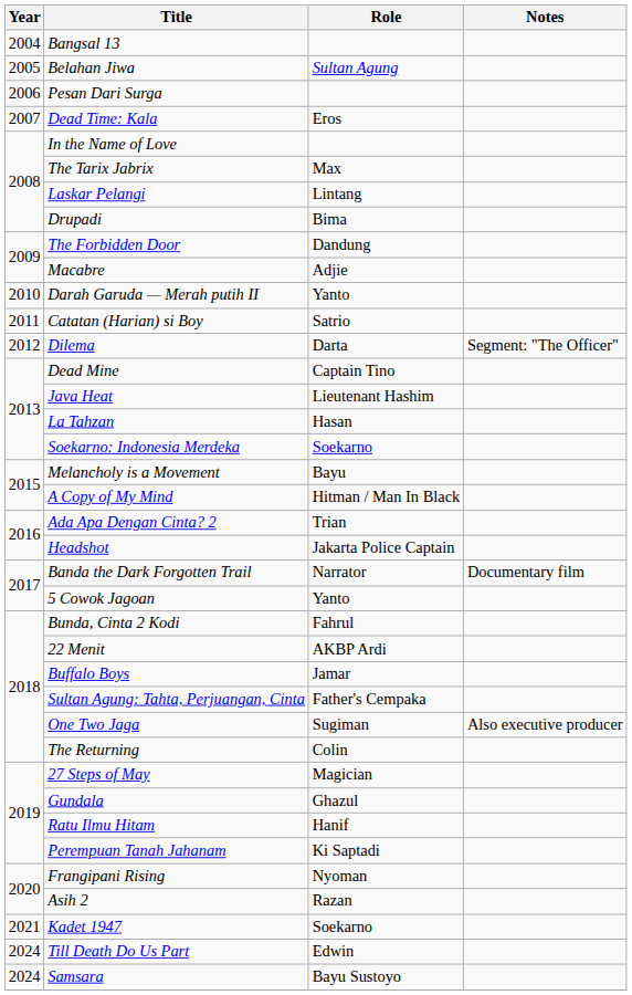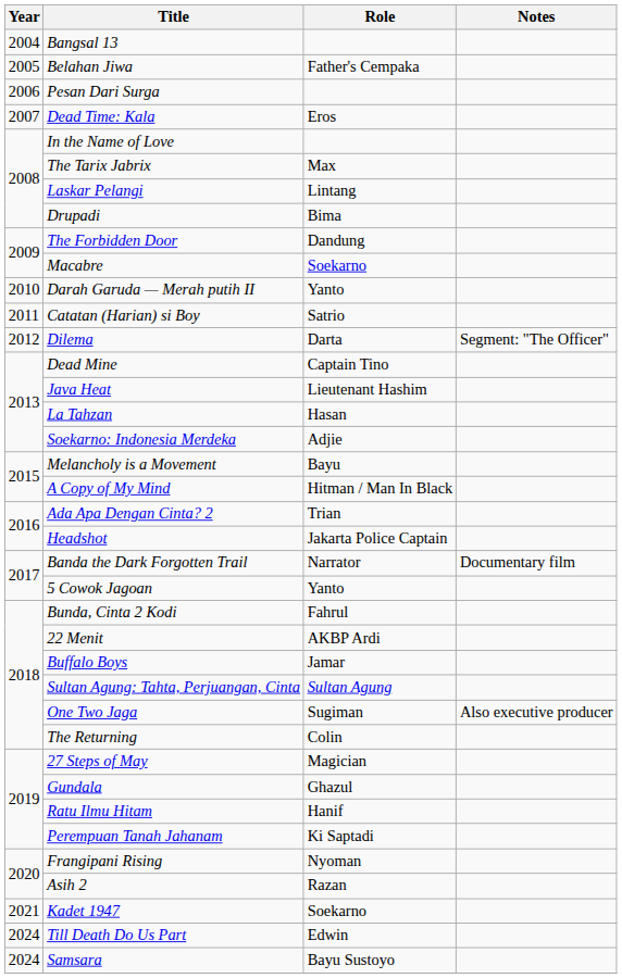 <table class="wikitable">
 <tr>
 <th>Year</th>
 <th>Title</th>
 <th>Role</th>
 <th class="unsortable">Notes</th>
 </tr>
 <tr>
 <td>2004</td>
 <td><em>Bangsal 13</em></td>
 <td></td>
 <td></td>
 </tr>
 <tr>
 <td>2005</td>
 <td><em>Belahan Jiwa</em></td>
-<td><em><a href='#'>Sultan Agung</a></em></td>
+<td>Father's Cempaka</td>
 <td></td>
 </tr>
 <tr>
 <td>2006</td>
 <td><em>Pesan Dari Surga</em></td>
 <td></td>
 <td></td>
 </tr>
 <tr>
 <td>2007</td>
 <td><em><a href='#'>Dead Time: Kala</a></em></td>
 <td>Eros</td>
 <td></td>
 </tr>
 <tr>
 <td rowspan="4">2008</td>
 <td><em>In the Name of Love</em></td>
 <td></td>
 <td></td>
 </tr>
 <tr>
 <td><em>The Tarix Jabrix</em></td>
 <td>Max</td>
 <td></td>
 </tr>
 <tr>
 <td><em><a href='#'>Laskar Pelangi</a></em></td>
 <td>Lintang</td>
 <td></td>
 </tr>
 <tr>
 <td><em>Drupadi</em></td>
 <td>Bima</td>
 <td></td>
 </tr>
 <tr>
 <td rowspan="2">2009</td>
 <td><em><a href='#'>The Forbidden Door</a></em></td>
 <td>Dandung</td>
 <td></td>
 </tr>
 <tr>
 <td><em>Macabre</em></td>
-<td>Adjie</td>
+<td><a href='#'>Soekarno</a></td>
 <td></td>
 </tr>
 <tr>
 <td>2010</td>
 <td><em>Darah Garuda — Merah putih II</em></td>
 <td>Yanto</td>
 <td></td>
 </tr>
 <tr>
 <td>2011</td>
 <td><em>Catatan (Harian) si Boy</em></td>
 <td>Satrio</td>
 <td></td>
 </tr>
 <tr>
 <td>2012</td>
 <td><em><a href='#'>Dilema</a></em></td>
 <td>Darta</td>
 <td>Segment: "The Officer"</td>
 </tr>
 <tr>
 <td rowspan="4">2013</td>
 <td><em>Dead Mine</em></td>
 <td>Captain Tino</td>
 <td></td>
 </tr>
 <tr>
 <td><em><a href='#'>Java Heat</a></em></td>
 <td>Lieutenant Hashim</td>
 <td></td>
 </tr>
 <tr>
 <td><em><a href='#'>La Tahzan</a></em></td>
 <td>Hasan</td>
 <td></td>
 </tr>
 <tr>
 <td><em><a href='#'>Soekarno: Indonesia Merdeka</a></em></td>
-<td><a href='#'>Soekarno</a></td>
+<td>Adjie</td>
 <td></td>
 </tr>
 <tr>
 <td rowspan="2">2015</td>
 <td><em>Melancholy is a Movement</em></td>
 <td>Bayu</td>
 <td></td>
 </tr>
 <tr>
 <td><em><a href='#'>A Copy of My Mind</a></em></td>
 <td>Hitman / Man In Black</td>
 <td></td>
 </tr>
 <tr>
 <td rowspan="2">2016</td>
 <td><em><a href='#'>Ada Apa Dengan Cinta? 2</a></em></td>
 <td>Trian</td>
 <td></td>
 </tr>
 <tr>
 <td><em><a href='#'>Headshot</a></em></td>
 <td>Jakarta Police Captain</td>
 <td></td>
 </tr>
 <tr>
 <td rowspan="2">2017</td>
 <td><em>Banda the Dark Forgotten Trail</em></td>
 <td>Narrator</td>
 <td>Documentary film</td>
 </tr>
 <tr>
 <td><em>5 Cowok Jagoan</em></td>
 <td>Yanto</td>
 <td></td>
 </tr>
 <tr>
 <td rowspan="6">2018</td>
 <td><em>Bunda, Cinta 2 Kodi</em></td>
 <td>Fahrul</td>
 <td></td>
 </tr>
 <tr>
 <td><em>22 Menit</em></td>
 <td>AKBP Ardi</td>
 <td></td>
 </tr>
 <tr>
 <td><em><a href='#'>Buffalo Boys</a></em></td>
 <td>Jamar</td>
 <td></td>
 </tr>
 <tr>
 <td><em><a href='#'>Sultan Agung: Tahta, Perjuangan, Cinta </a></em></td>
-<td>Father's Cempaka</td>
+<td><em><a href='#'>Sultan Agung</a></em></td>
 <td></td>
 </tr>
 <tr>
 <td><em><a href='#'>One Two Jaga</a></em></td>
 <td>Sugiman</td>
 <td>Also executive producer</td>
 </tr>
 <tr>
 <td><em>The Returning</em></td>
 <td>Colin</td>
 <td></td>
 </tr>
 <tr>
 <td rowspan="4">2019</td>
 <td><em><a href='#'>27 Steps of May</a></em></td>
 <td>Magician</td>
 <td></td>
 </tr>
 <tr>
 <td><em><a href='#'>Gundala</a></em></td>
 <td>Ghazul</td>
 <td></td>
 </tr>
 <tr>
 <td><em><a href='#'>Ratu Ilmu Hitam</a></em></td>
 <td>Hanif</td>
 <td></td>
 </tr>
 <tr>
 <td><em><a href='#'>Perempuan Tanah Jahanam</a></em></td>
 <td>Ki Saptadi</td>
 <td></td>
 </tr>
 <tr>
 <td rowspan="2">2020</td>
 <td><em>Frangipani Rising</em></td>
 <td>Nyoman</td>
 <td></td>
 </tr>
 <tr>
 <td><em>Asih 2</em></td>
 <td>Razan</td>
 <td></td>
 </tr>
 <tr>
 <td>2021</td>
 <td><em><a href='#'>Kadet 1947</a> </em></td>
 <td>Soekarno</td>
 <td></td>
 </tr>
 <tr>
 <td>2024</td>
 <td><em><a href='#'>Till Death Do Us Part</a></em></td>
 <td>Edwin</td>
 <td></td>
 </tr>
 <tr>
 <td>2024</td>
 <td><em><a href='#'>Samsara</a></em></td>
 <td>Bayu Sustoyo</td>
 <td></td>
 </tr>
 <tr>
 </tr>
 </table>
